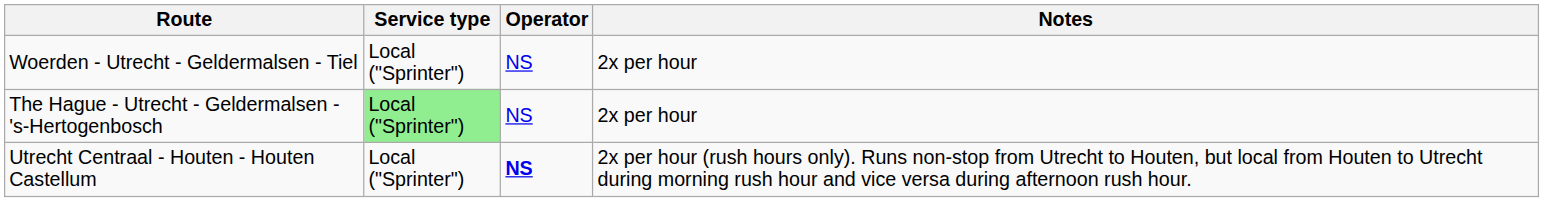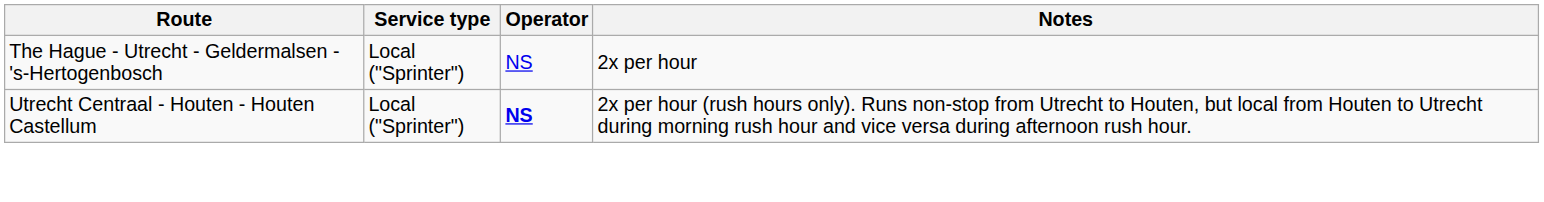 <table class="wikitable">
 <tr>
 <th>Route</th>
 <th>Service type</th>
 <th>Operator</th>
 <th>Notes</th>
 </tr>
 <tr>
-<td>Woerden - Utrecht - Geldermalsen - Tiel</td>
+<td>The Hague - Utrecht - Geldermalsen - 's-Hertogenbosch</td>
 <td>Local ("Sprinter")</td>
-<td><a href='#'>NS</a></td>
-<td>2x per hour</td>
-</tr>
-<tr>
-<td>The Hague - Utrecht - Geldermalsen - 's-Hertogenbosch</td>
-<td style="background: lightgreen;">Local ("Sprinter")</td>
 <td><a href='#'>NS</a></td>
 <td>2x per hour</td>
 </tr>
 <tr>
 <td>Utrecht Centraal - Houten - Houten Castellum</td>
 <td>Local ("Sprinter")</td>
 <td><strong><a href='#'>NS</a></strong></td>
 <td>2x per hour (rush hours only). Runs non-stop from Utrecht to Houten, but local from Houten to Utrecht during morning rush hour and vice versa during afternoon rush hour.</td>
 </tr>
 </table>
